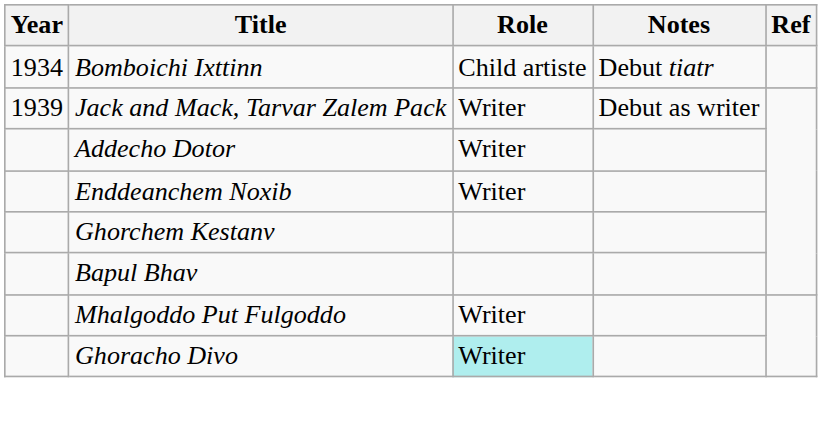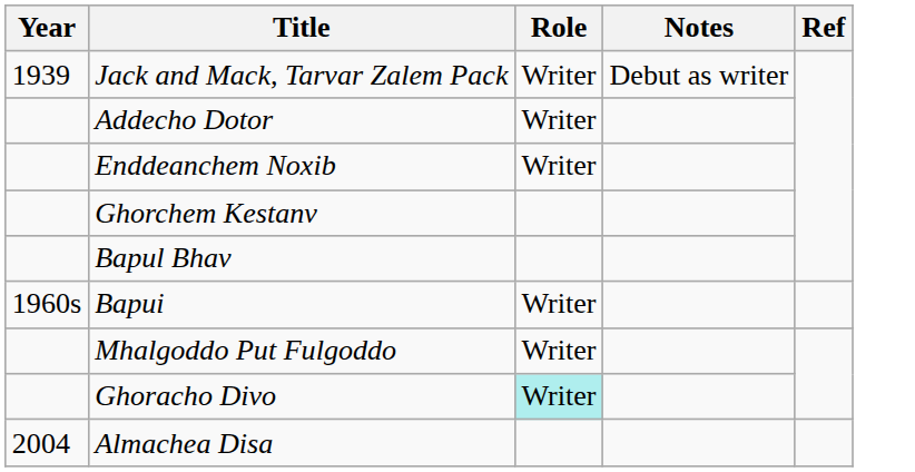 <table class="wikitable sortable">
 <tr>
 <th>Year</th>
 <th>Title</th>
 <th>Role</th>
 <th>Notes</th>
 <th>Ref</th>
-</tr>
-<tr>
-<td>1934</td>
-<td><em>Bomboichi Ixttinn</em></td>
-<td>Child artiste</td>
-<td>Debut <em>tiatr</em></td>
-<td></td>
 </tr>
 <tr>
 <td>1939</td>
 <td><em>Jack and Mack, Tarvar Zalem Pack</em></td>
 <td>Writer</td>
 <td>Debut as writer</td>
 <td rowspan="5"></td>
 </tr>
 <tr>
 <td></td>
 <td><em>Addecho Dotor</em></td>
 <td>Writer</td>
 <td></td>
 </tr>
 <tr>
 <td></td>
 <td><em>Enddeanchem Noxib</em></td>
 <td>Writer</td>
 <td></td>
 </tr>
 <tr>
 <td></td>
 <td><em>Ghorchem Kestanv</em></td>
 <td></td>
 <td></td>
 </tr>
 <tr>
 <td></td>
 <td><em>Bapul Bhav</em></td>
 <td></td>
 <td></td>
 </tr>
 <tr>
+<td>1960s</td>
+<td><em>Bapui</em></td>
+<td>Writer</td>
+<td></td>
+<td></td>
+</tr>
+<tr>
 <td></td>
 <td><em>Mhalgoddo Put Fulgoddo</em></td>
 <td>Writer</td>
 <td></td>
 <td rowspan="2"></td>
 </tr>
 <tr>
 <td></td>
 <td><em>Ghoracho Divo</em></td>
 <td style="background: paleturquoise;">Writer</td>
 <td></td>
 </tr>
+<tr>
+<td>2004</td>
+<td><em>Almachea Disa</em></td>
+<td></td>
+<td></td>
+<td></td>
+</tr>
 </table>
